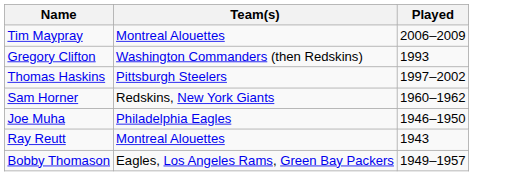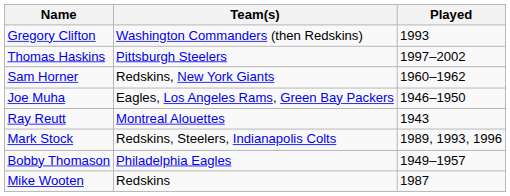 <table class="wikitable">
 <tr>
 <th>Name</th>
 <th>Team(s)</th>
 <th>Played</th>
-</tr>
-<tr>
-<td><a href='#'>Tim Maypray</a></td>
-<td><a href='#'>Montreal Alouettes</a></td>
-<td>2006–2009</td>
 </tr>
 <tr>
 <td><a href='#'>Gregory Clifton</a></td>
 <td><a href='#'>Washington Commanders</a> (then Redskins)</td>
 <td>1993</td>
 </tr>
 <tr>
 <td><a href='#'>Thomas Haskins</a></td>
 <td><a href='#'>Pittsburgh Steelers</a></td>
 <td>1997–2002</td>
 </tr>
 <tr>
 <td><a href='#'>Sam Horner</a></td>
 <td>Redskins, <a href='#'>New York Giants</a></td>
 <td>1960–1962</td>
 </tr>
 <tr>
 <td><a href='#'>Joe Muha</a></td>
-<td><a href='#'>Philadelphia Eagles</a></td>
+<td>Eagles, <a href='#'>Los Angeles Rams</a>, <a href='#'>Green Bay Packers</a></td>
 <td>1946–1950</td>
 </tr>
 <tr>
 <td><a href='#'>Ray Reutt</a></td>
 <td><a href='#'>Montreal Alouettes</a></td>
 <td>1943</td>
 </tr>
 <tr>
+<td><a href='#'>Mark Stock</a></td>
+<td>Redskins, Steelers, <a href='#'>Indianapolis Colts</a></td>
+<td>1989, 1993, 1996</td>
+</tr>
+<tr>
 <td><a href='#'>Bobby Thomason</a></td>
-<td>Eagles, <a href='#'>Los Angeles Rams</a>, <a href='#'>Green Bay Packers</a></td>
+<td><a href='#'>Philadelphia Eagles</a></td>
 <td>1949–1957</td>
 </tr>
+<tr>
+<td><a href='#'>Mike Wooten</a></td>
+<td>Redskins</td>
+<td>1987</td>
+</tr>
 </table>
